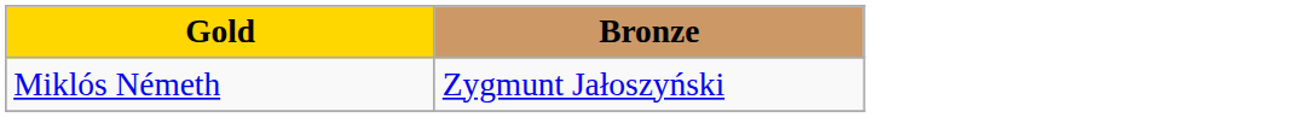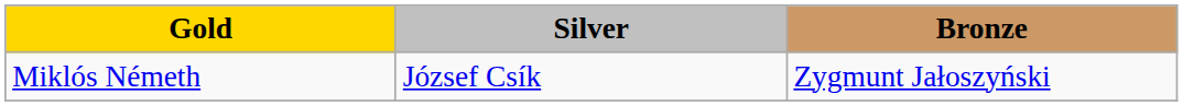 <table class="wikitable" style="text-align:left">
 <tr align="center">
 <td width=200 bgcolor=gold><strong>Gold</strong></td>
+<td width=200 bgcolor=silver><strong>Silver</strong></td>
 <td width=200 bgcolor=CC9966><strong>Bronze</strong></td>
 </tr>
 <tr>
 <td><a href='#'>Miklós Németh</a><br><em></em></td>
+<td><a href='#'>József Csík</a><br><em></em></td>
 <td><a href='#'>Zygmunt Jałoszyński</a><br><em></em></td>
 </tr>
 </table>
